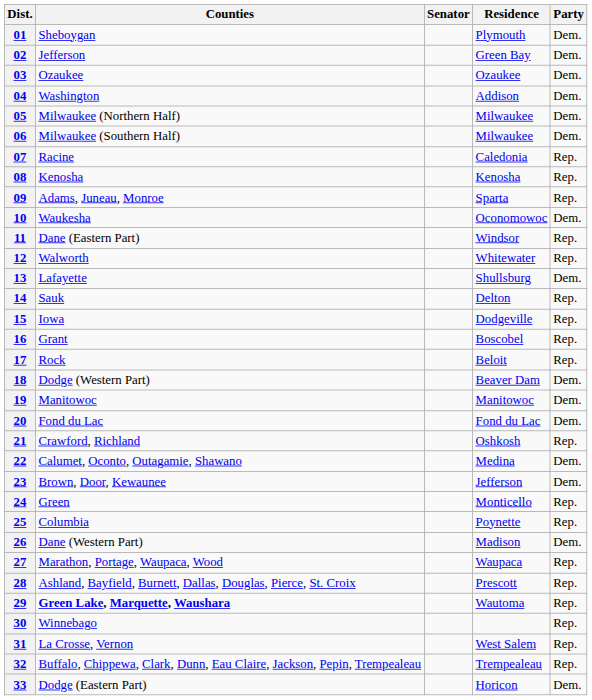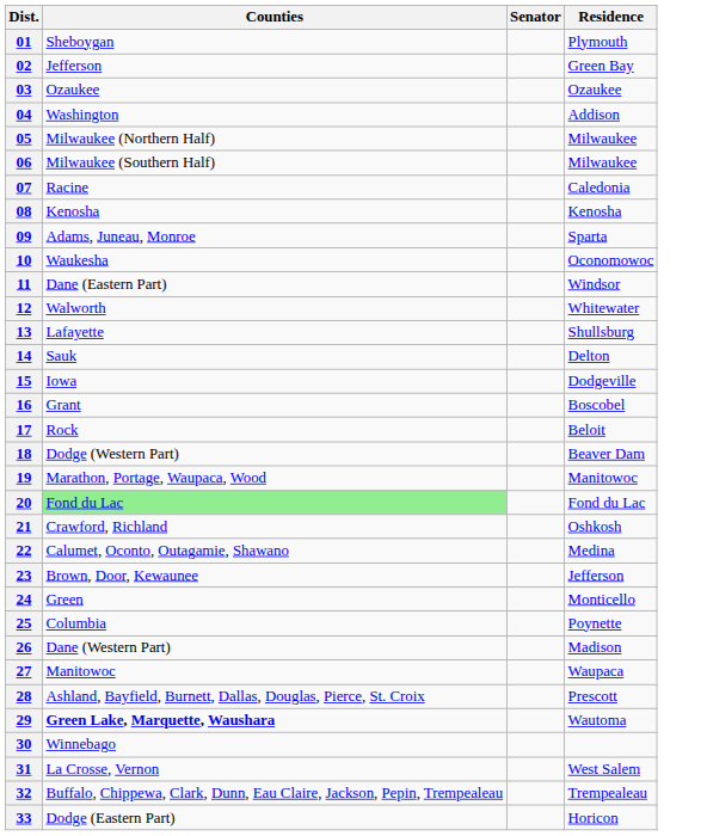 <table class="wikitable sortable">
 <tr>
 <th>Dist.</th>
 <th>Counties</th>
 <th>Senator</th>
 <th>Residence</th>
-<th>Party</th>
 </tr>
 <tr>
 <th><a href='#'>01</a></th>
 <td><a href='#'>Sheboygan</a></td>
 <td></td>
 <td><a href='#'>Plymouth</a></td>
-<td>Dem.</td>
 </tr>
 <tr>
 <th><a href='#'>02</a></th>
 <td><a href='#'>Jefferson</a></td>
 <td></td>
 <td><a href='#'>Green Bay</a></td>
-<td>Dem.</td>
 </tr>
 <tr>
 <th><a href='#'>03</a></th>
 <td><a href='#'>Ozaukee</a></td>
 <td></td>
 <td><a href='#'>Ozaukee</a></td>
-<td>Dem.</td>
 </tr>
 <tr>
 <th><a href='#'>04</a></th>
 <td><a href='#'>Washington</a></td>
 <td></td>
 <td><a href='#'>Addison</a></td>
-<td>Dem.</td>
 </tr>
 <tr>
 <th><a href='#'>05</a></th>
 <td><a href='#'>Milwaukee</a> (Northern Half)</td>
 <td></td>
 <td><a href='#'>Milwaukee</a></td>
-<td>Dem.</td>
 </tr>
 <tr>
 <th><a href='#'>06</a></th>
 <td><a href='#'>Milwaukee</a> (Southern Half)</td>
 <td></td>
 <td><a href='#'>Milwaukee</a></td>
-<td>Dem.</td>
 </tr>
 <tr>
 <th><a href='#'>07</a></th>
 <td><a href='#'>Racine</a></td>
 <td></td>
 <td><a href='#'>Caledonia</a></td>
-<td>Rep.</td>
 </tr>
 <tr>
 <th><a href='#'>08</a></th>
 <td><a href='#'>Kenosha</a></td>
 <td></td>
 <td><a href='#'>Kenosha</a></td>
-<td>Rep.</td>
 </tr>
 <tr>
 <th><a href='#'>09</a></th>
 <td><a href='#'>Adams</a>, <a href='#'>Juneau</a>, <a href='#'>Monroe</a></td>
 <td></td>
 <td><a href='#'>Sparta</a></td>
-<td>Rep.</td>
 </tr>
 <tr>
 <th><a href='#'>10</a></th>
 <td><a href='#'>Waukesha</a></td>
 <td></td>
 <td><a href='#'>Oconomowoc</a></td>
-<td>Dem.</td>
 </tr>
 <tr>
 <th><a href='#'>11</a></th>
 <td><a href='#'>Dane</a> (Eastern Part)</td>
 <td></td>
 <td><a href='#'>Windsor</a></td>
-<td>Rep.</td>
 </tr>
 <tr>
 <th><a href='#'>12</a></th>
 <td><a href='#'>Walworth</a></td>
 <td></td>
 <td><a href='#'>Whitewater</a></td>
-<td>Rep.</td>
 </tr>
 <tr>
 <th><a href='#'>13</a></th>
 <td><a href='#'>Lafayette</a></td>
 <td></td>
 <td><a href='#'>Shullsburg</a></td>
-<td>Dem.</td>
 </tr>
 <tr>
 <th><a href='#'>14</a></th>
 <td><a href='#'>Sauk</a></td>
 <td></td>
 <td><a href='#'>Delton</a></td>
-<td>Rep.</td>
 </tr>
 <tr>
 <th><a href='#'>15</a></th>
 <td><a href='#'>Iowa</a></td>
 <td></td>
 <td><a href='#'>Dodgeville</a></td>
-<td>Rep.</td>
 </tr>
 <tr>
 <th><a href='#'>16</a></th>
 <td><a href='#'>Grant</a></td>
 <td></td>
 <td><a href='#'>Boscobel</a></td>
-<td>Rep.</td>
 </tr>
 <tr>
 <th><a href='#'>17</a></th>
 <td><a href='#'>Rock</a></td>
 <td></td>
 <td><a href='#'>Beloit</a></td>
-<td>Rep.</td>
 </tr>
 <tr>
 <th><a href='#'>18</a></th>
 <td><a href='#'>Dodge</a> (Western Part)</td>
 <td></td>
 <td><a href='#'>Beaver Dam</a></td>
-<td>Dem.</td>
 </tr>
 <tr>
 <th><a href='#'>19</a></th>
-<td><a href='#'>Manitowoc</a></td>
+<td><a href='#'>Marathon</a>, <a href='#'>Portage</a>, <a href='#'>Waupaca</a>, <a href='#'>Wood</a></td>
 <td></td>
 <td><a href='#'>Manitowoc</a></td>
-<td>Dem.</td>
 </tr>
 <tr>
 <th><a href='#'>20</a></th>
-<td><a href='#'>Fond du Lac</a></td>
+<td style="background: lightgreen;"><a href='#'>Fond du Lac</a></td>
 <td></td>
 <td><a href='#'>Fond du Lac</a></td>
-<td>Dem.</td>
 </tr>
 <tr>
 <th><a href='#'>21</a></th>
 <td><a href='#'>Crawford</a>, <a href='#'>Richland</a></td>
 <td></td>
 <td><a href='#'>Oshkosh</a></td>
-<td>Rep.</td>
 </tr>
 <tr>
 <th><a href='#'>22</a></th>
 <td><a href='#'>Calumet</a>, <a href='#'>Oconto</a>, <a href='#'>Outagamie</a>, <a href='#'>Shawano</a></td>
 <td></td>
 <td><a href='#'>Medina</a></td>
-<td>Dem.</td>
 </tr>
 <tr>
 <th><a href='#'>23</a></th>
 <td><a href='#'>Brown</a>, <a href='#'>Door</a>, <a href='#'>Kewaunee</a></td>
 <td></td>
 <td><a href='#'>Jefferson</a></td>
-<td>Dem.</td>
 </tr>
 <tr>
 <th><a href='#'>24</a></th>
 <td><a href='#'>Green</a></td>
 <td></td>
 <td><a href='#'>Monticello</a></td>
-<td>Rep.</td>
 </tr>
 <tr>
 <th><a href='#'>25</a></th>
 <td><a href='#'>Columbia</a></td>
 <td></td>
 <td><a href='#'>Poynette</a></td>
-<td>Rep.</td>
 </tr>
 <tr>
 <th><a href='#'>26</a></th>
 <td><a href='#'>Dane</a> (Western Part)</td>
 <td></td>
 <td><a href='#'>Madison</a></td>
-<td>Dem.</td>
 </tr>
 <tr>
 <th><a href='#'>27</a></th>
-<td><a href='#'>Marathon</a>, <a href='#'>Portage</a>, <a href='#'>Waupaca</a>, <a href='#'>Wood</a></td>
+<td><a href='#'>Manitowoc</a></td>
 <td></td>
 <td><a href='#'>Waupaca</a></td>
-<td>Rep.</td>
 </tr>
 <tr>
 <th><a href='#'>28</a></th>
 <td><a href='#'>Ashland</a>, <a href='#'>Bayfield</a>, <a href='#'>Burnett</a>, <a href='#'>Dallas</a>, <a href='#'>Douglas</a>, <a href='#'>Pierce</a>, <a href='#'>St. Croix</a></td>
 <td></td>
 <td><a href='#'>Prescott</a></td>
-<td>Rep.</td>
 </tr>
 <tr>
 <th><a href='#'>29</a></th>
 <td><strong><a href='#'>Green Lake</a>, <a href='#'>Marquette</a>, <a href='#'>Waushara</a></strong></td>
 <td></td>
 <td><a href='#'>Wautoma</a></td>
-<td>Rep.</td>
 </tr>
 <tr>
 <th><a href='#'>30</a></th>
 <td><a href='#'>Winnebago</a></td>
 <td></td>
 <td></td>
-<td>Rep.</td>
 </tr>
 <tr>
 <th><a href='#'>31</a></th>
 <td><a href='#'>La Crosse</a>, <a href='#'>Vernon</a></td>
 <td></td>
 <td><a href='#'>West Salem</a></td>
-<td>Rep.</td>
 </tr>
 <tr>
 <th><a href='#'>32</a></th>
 <td><a href='#'>Buffalo</a>, <a href='#'>Chippewa</a>, <a href='#'>Clark</a>, <a href='#'>Dunn</a>, <a href='#'>Eau Claire</a>, <a href='#'>Jackson</a>, <a href='#'>Pepin</a>, <a href='#'>Trempealeau</a></td>
 <td></td>
 <td><a href='#'>Trempealeau</a></td>
-<td>Rep.</td>
 </tr>
 <tr>
 <th><a href='#'>33</a></th>
 <td><a href='#'>Dodge</a> (Eastern Part)</td>
 <td></td>
 <td><a href='#'>Horicon</a></td>
-<td>Dem.</td>
 </tr>
 </table>
